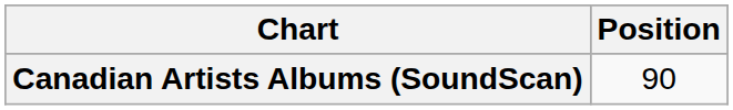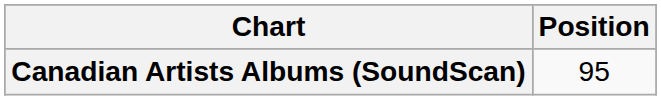 <table class="wikitable plainrowheaders" style="text-align:center">
 <tr>
 <th scope="col">Chart</th>
 <th scope="col">Position</th>
 </tr>
 <tr>
 <th scope="row">Canadian Artists Albums (SoundScan)</th>
-<td>90</td>
+<td>95</td>
 </tr>
 </table>
